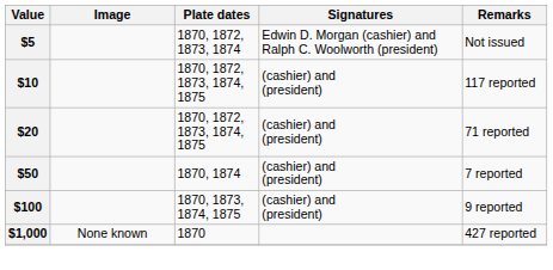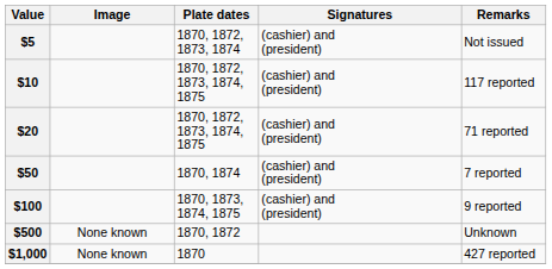 <table class="wikitable">
 <tr>
 <th scope="col" style="width:50px;">Value</th>
 <th scope="col" style="width:150px;">Image</th>
 <th scope="col" style="width:100px; ">Plate dates</th>
 <th scope="col" style="width:250px; ">Signatures</th>
 <th scope="col" style="width:100px; ">Remarks</th>
 </tr>
 <tr>
 <th scope="row">$5</th>
 <td></td>
 <td>1870, 1872, 1873, 1874</td>
-<td>Edwin D. Morgan (cashier) and<br>Ralph C. Woolworth (president)</td>
+<td> (cashier) and<br> (president)</td>
 <td>Not issued</td>
 </tr>
 <tr>
 <th scope="row">$10</th>
 <td></td>
 <td>1870, 1872, 1873, 1874, 1875</td>
 <td> (cashier) and<br> (president)</td>
 <td>117 reported</td>
 </tr>
 <tr>
 <th scope="row">$20</th>
 <td></td>
 <td>1870, 1872, 1873, 1874, 1875</td>
 <td> (cashier) and<br> (president)</td>
 <td>71 reported</td>
 </tr>
 <tr>
 <th scope="row">$50</th>
 <td></td>
 <td>1870, 1874</td>
 <td> (cashier) and<br> (president)</td>
 <td>7 reported</td>
 </tr>
 <tr>
 <th scope="row">$100</th>
 <td></td>
 <td>1870, 1873, 1874, 1875</td>
 <td> (cashier) and<br> (president)</td>
 <td>9 reported</td>
 </tr>
 <tr>
+<th scope="row">$500</th>
+<td align="center">None known</td>
+<td>1870, 1872</td>
+<td></td>
+<td>Unknown</td>
+</tr>
+<tr>
 <th>$1,000</th>
 <td align="center">None known</td>
 <td>1870</td>
 <td></td>
 <td>427 reported</td>
 </tr>
 <tr>
 </tr>
 </table>
